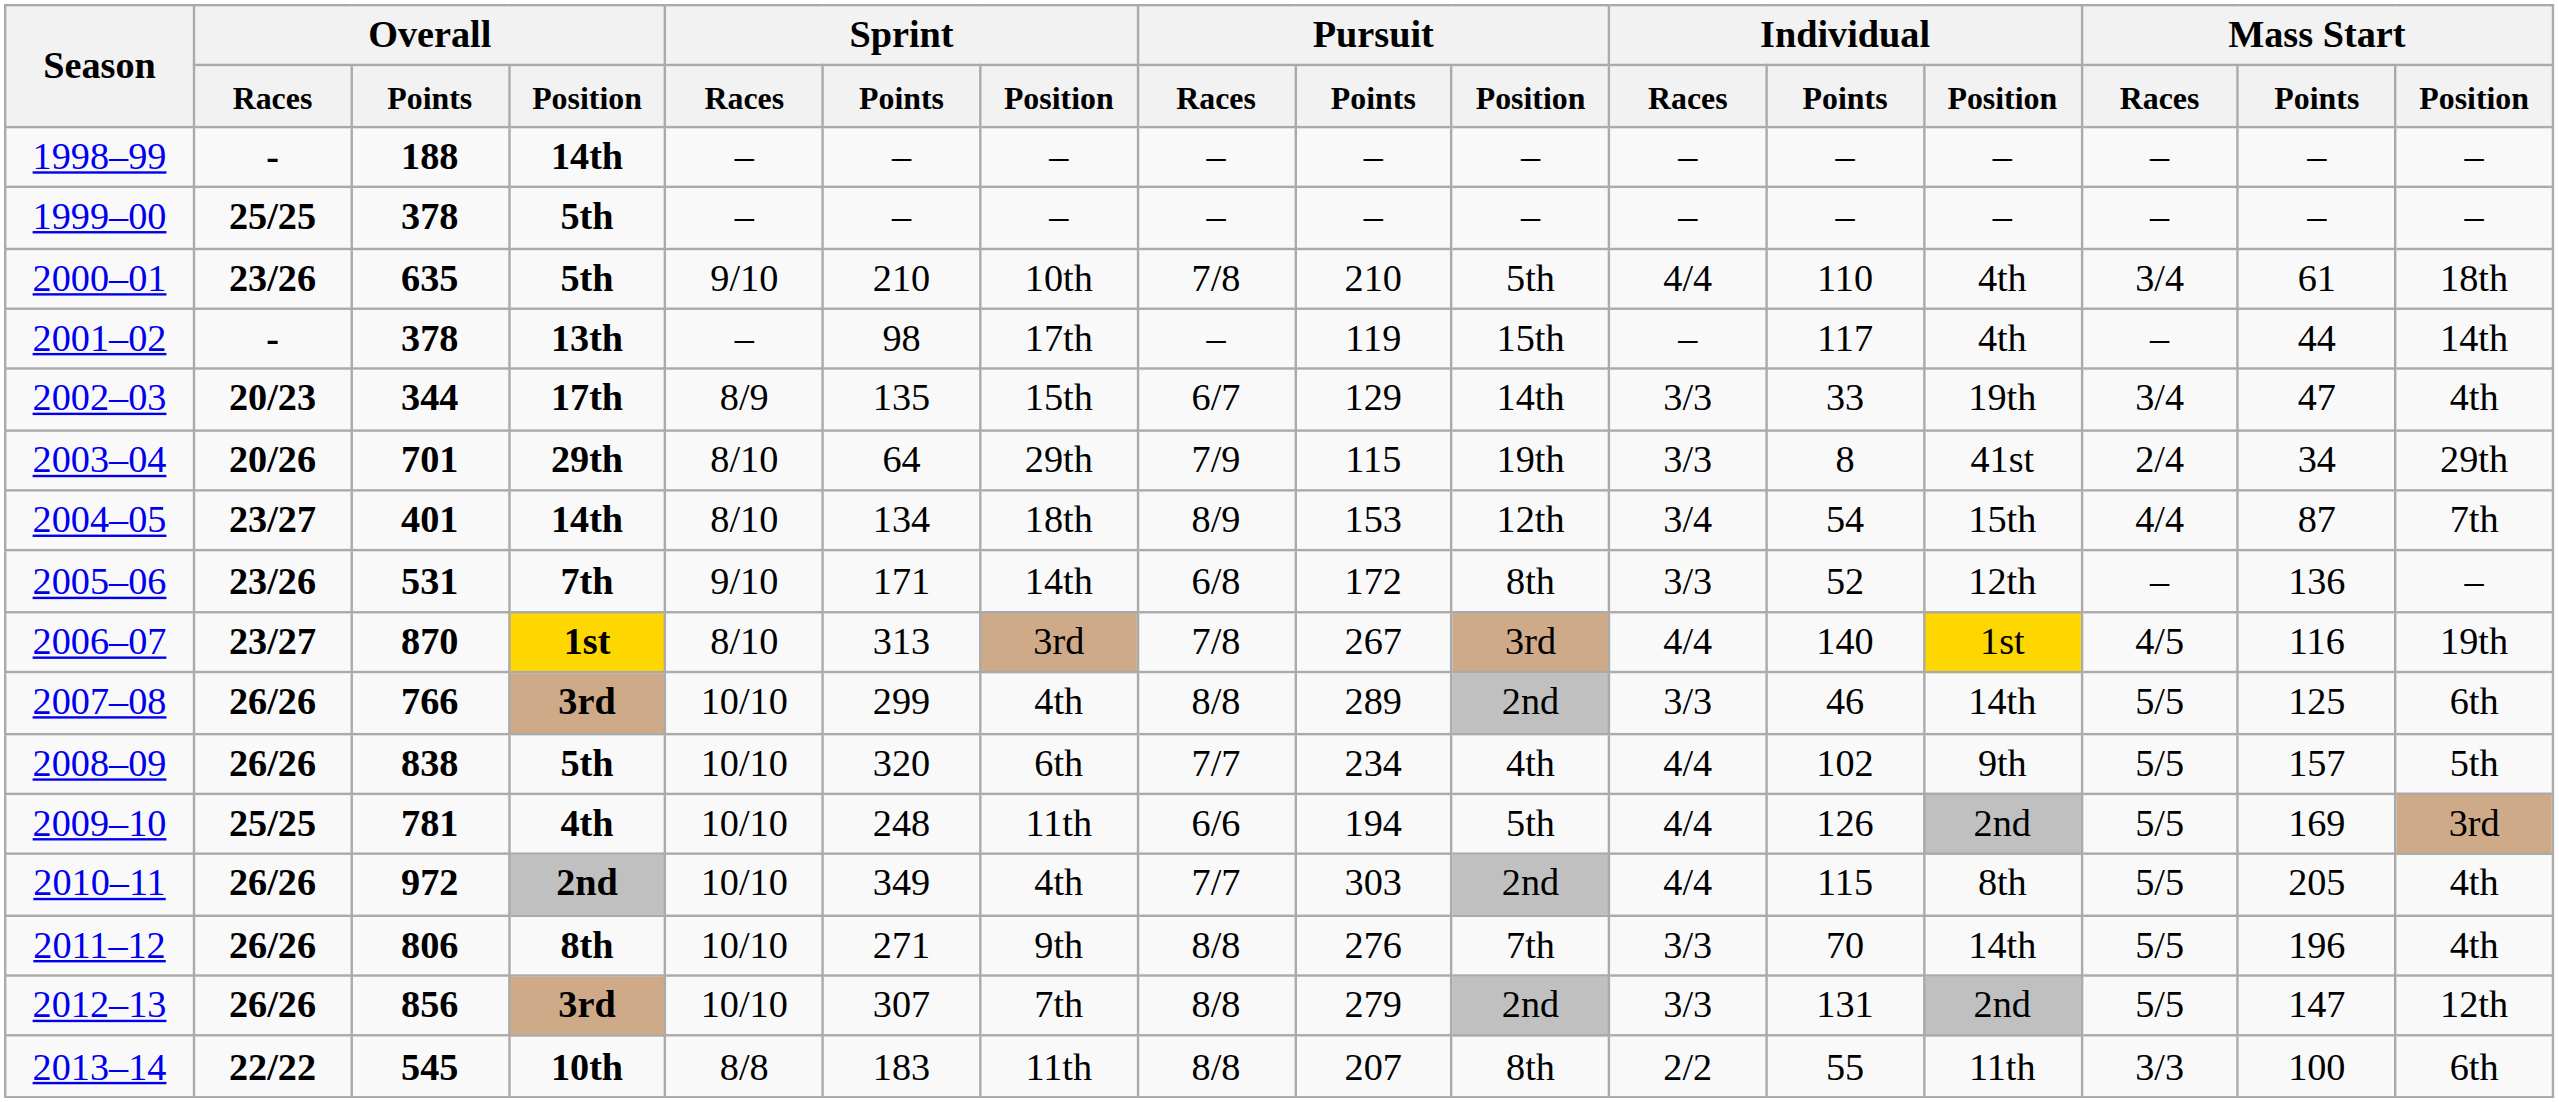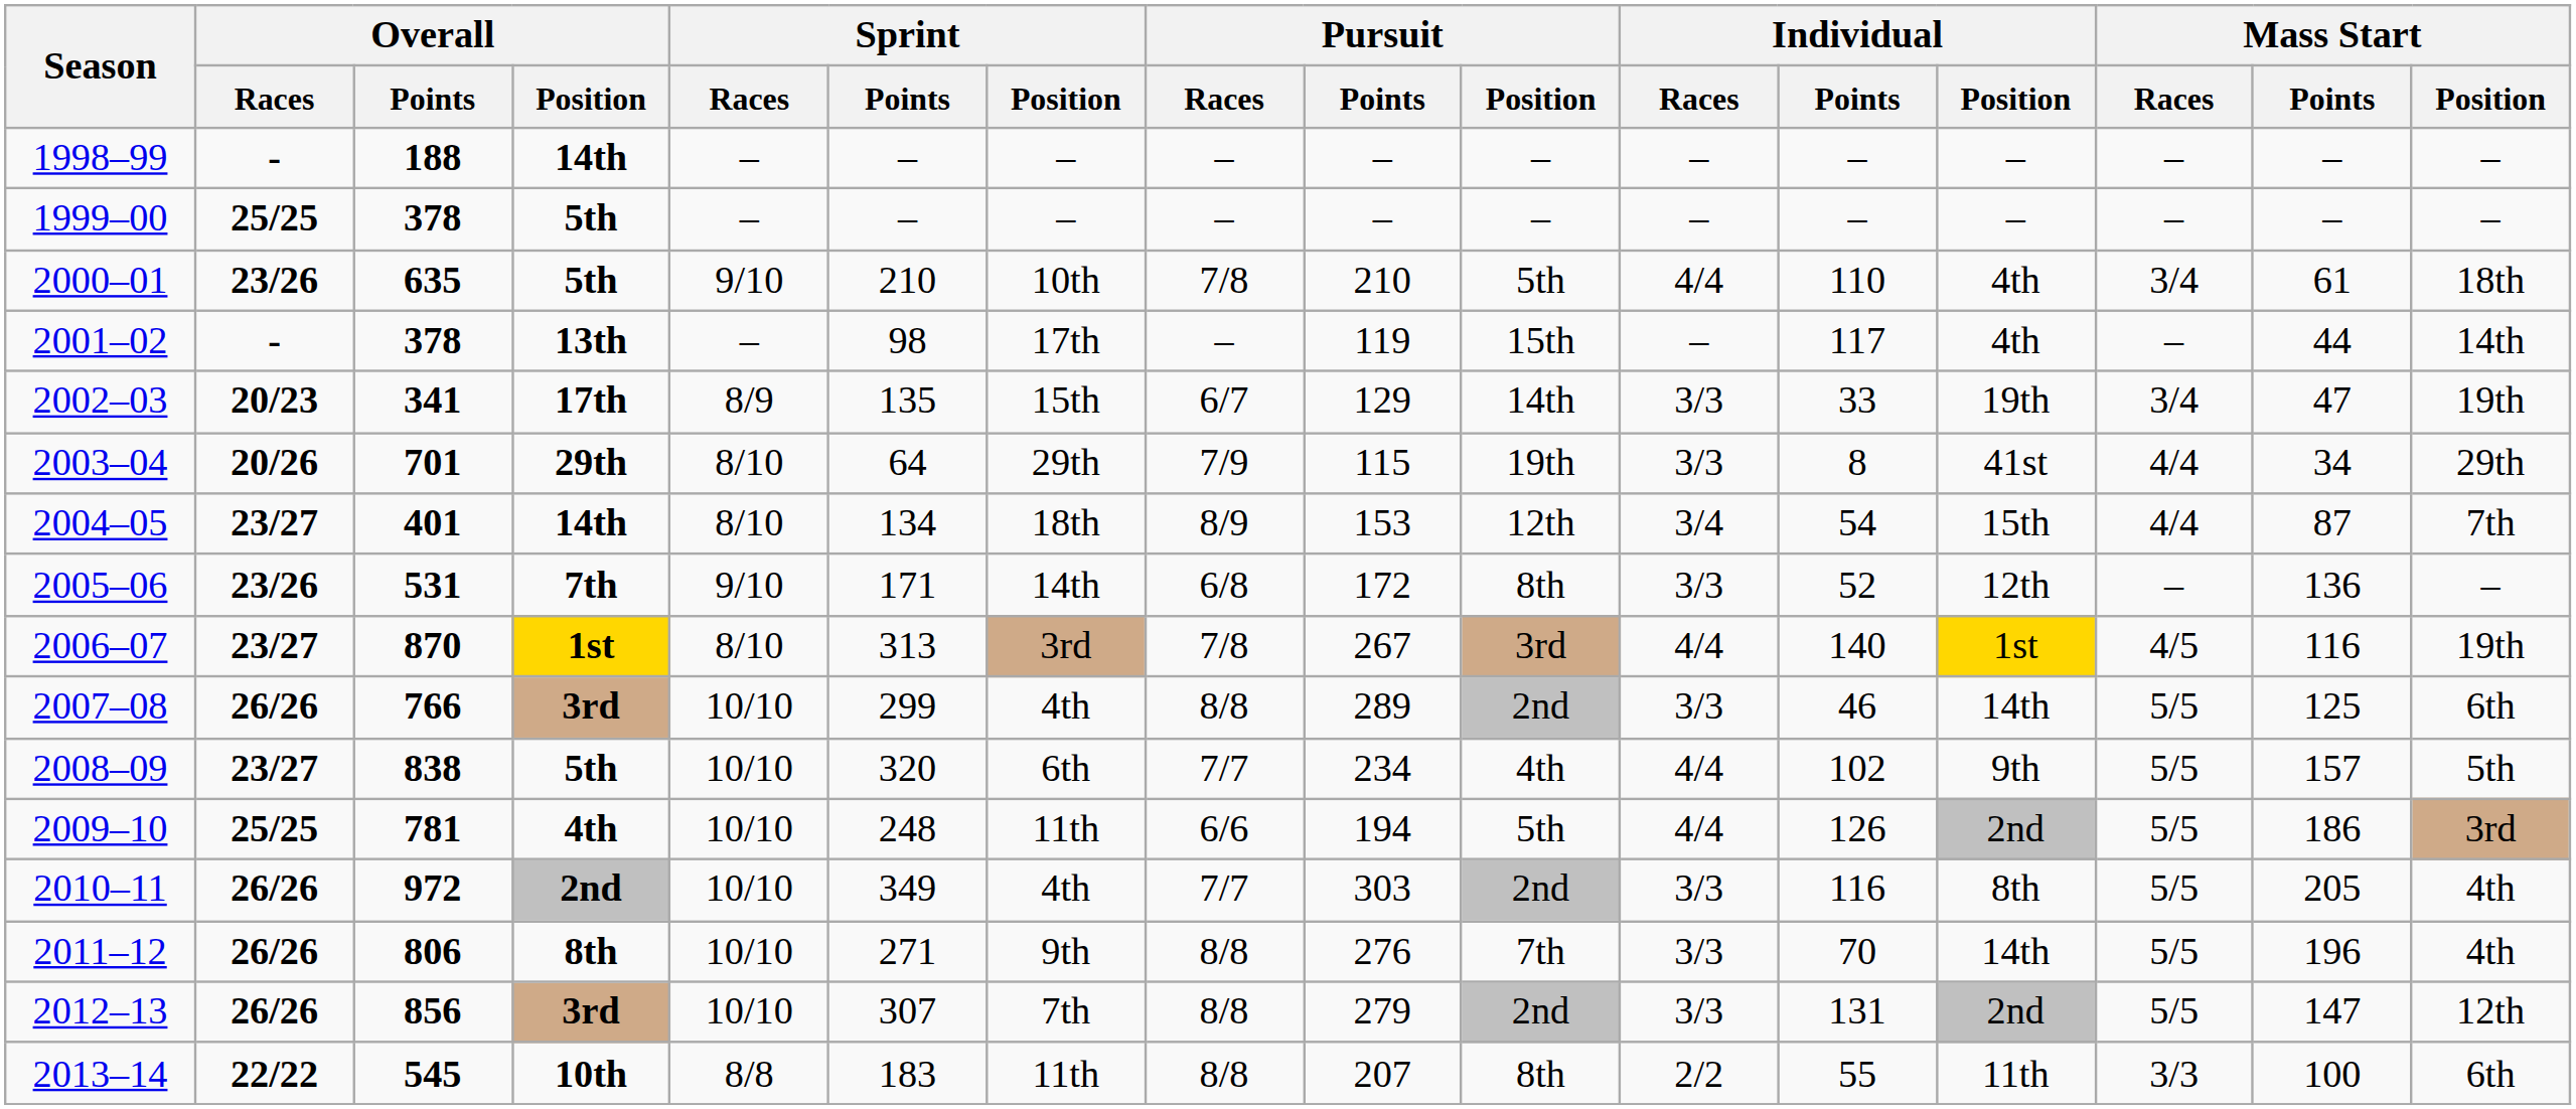 <table class="wikitable" style="text-align:center;">
 <tr class="hintergrundfarbe5">
 <th rowspan="2" style="width:6%;">Season</th>
 <th colspan="3">Overall</th>
 <th colspan="3">Sprint</th>
 <th colspan="3">Pursuit</th>
 <th colspan="3">Individual</th>
 <th colspan="3">Mass Start</th>
 </tr>
 <tr class="hintergrundfarbe5">
 <th style="width:5%;"><small>Races</small></th>
 <th style="width:5%;"><small>Points</small></th>
 <th style="width:5%;"><small>Position</small></th>
 <th style="width:5%;"><small>Races</small></th>
 <th style="width:5%;"><small>Points</small></th>
 <th style="width:5%;"><small>Position</small></th>
 <th style="width:5%;"><small>Races</small></th>
 <th style="width:5%;"><small>Points</small></th>
 <th style="width:5%;"><small>Position</small></th>
 <th style="width:5%;"><small>Races</small></th>
 <th style="width:5%;"><small>Points</small></th>
 <th style="width:5%;"><small>Position</small></th>
 <th style="width:5%;"><small>Races</small></th>
 <th style="width:5%;"><small>Points</small></th>
 <th style="width:5%;"><small>Position</small></th>
 </tr>
 <tr>
 <td><a href='#'>1998–99</a></td>
 <td><strong>-</strong></td>
 <td><strong>188</strong></td>
 <td><strong>14th</strong></td>
 <td>–</td>
 <td>–</td>
 <td>–</td>
 <td>–</td>
 <td>–</td>
 <td>–</td>
 <td>–</td>
 <td>–</td>
 <td>–</td>
 <td>–</td>
 <td>–</td>
 <td>–</td>
 </tr>
 <tr>
 <td><a href='#'>1999–00</a></td>
 <td><strong>25/25</strong></td>
 <td><strong>378</strong></td>
 <td><strong>5th</strong></td>
 <td>–</td>
 <td>–</td>
 <td>–</td>
 <td>–</td>
 <td>–</td>
 <td>–</td>
 <td>–</td>
 <td>–</td>
 <td>–</td>
 <td>–</td>
 <td>–</td>
 <td>–</td>
 </tr>
 <tr>
 <td><a href='#'>2000–01</a></td>
 <td><strong>23/26</strong></td>
 <td><strong>635</strong></td>
 <td><strong>5th</strong></td>
 <td>9/10</td>
 <td>210</td>
 <td>10th</td>
 <td>7/8</td>
 <td>210</td>
 <td>5th</td>
 <td>4/4</td>
 <td>110</td>
 <td>4th</td>
 <td>3/4</td>
 <td>61</td>
 <td>18th</td>
 </tr>
 <tr>
 <td><a href='#'>2001–02</a></td>
 <td><strong>-</strong></td>
 <td><strong>378</strong></td>
 <td><strong>13th</strong></td>
 <td>–</td>
 <td>98</td>
 <td>17th</td>
 <td>–</td>
 <td>119</td>
 <td>15th</td>
 <td>–</td>
 <td>117</td>
 <td>4th</td>
 <td>–</td>
 <td>44</td>
 <td>14th</td>
 </tr>
 <tr>
 <td><a href='#'>2002–03</a></td>
 <td><strong>20/23</strong></td>
-<td><strong>344</strong></td>
+<td><strong>341</strong></td>
 <td><strong>17th</strong></td>
 <td>8/9</td>
 <td>135</td>
 <td>15th</td>
 <td>6/7</td>
 <td>129</td>
 <td>14th</td>
 <td>3/3</td>
 <td>33</td>
 <td>19th</td>
 <td>3/4</td>
 <td>47</td>
-<td>4th</td>
+<td>19th</td>
 </tr>
 <tr>
 <td><a href='#'>2003–04</a></td>
 <td><strong>20/26</strong></td>
 <td><strong>701</strong></td>
 <td><strong>29th</strong></td>
 <td>8/10</td>
 <td>64</td>
 <td>29th</td>
 <td>7/9</td>
 <td>115</td>
 <td>19th</td>
 <td>3/3</td>
 <td>8</td>
 <td>41st</td>
-<td>2/4</td>
+<td>4/4</td>
 <td>34</td>
 <td>29th</td>
 </tr>
 <tr>
 <td><a href='#'>2004–05</a></td>
 <td><strong>23/27</strong></td>
 <td><strong>401</strong></td>
 <td><strong>14th</strong></td>
 <td>8/10</td>
 <td>134</td>
 <td>18th</td>
 <td>8/9</td>
 <td>153</td>
 <td>12th</td>
 <td>3/4</td>
 <td>54</td>
 <td>15th</td>
 <td>4/4</td>
 <td>87</td>
 <td>7th</td>
 </tr>
 <tr>
 <td><a href='#'>2005–06</a></td>
 <td><strong>23/26</strong></td>
 <td><strong>531</strong></td>
 <td><strong>7th</strong></td>
 <td>9/10</td>
 <td>171</td>
 <td>14th</td>
 <td>6/8</td>
 <td>172</td>
 <td>8th</td>
 <td>3/3</td>
 <td>52</td>
 <td>12th</td>
 <td>–</td>
 <td>136</td>
 <td>–</td>
 </tr>
 <tr>
 <td><a href='#'>2006–07</a></td>
 <td><strong>23/27</strong></td>
 <td><strong>870</strong></td>
 <td style=" background:gold"><strong>1st</strong></td>
 <td>8/10</td>
 <td>313</td>
 <td style="background:#cfaa88;">3rd</td>
 <td>7/8</td>
 <td>267</td>
 <td style="background:#cfaa88;">3rd</td>
 <td>4/4</td>
 <td>140</td>
 <td style=" background:gold">1st</td>
 <td>4/5</td>
 <td>116</td>
 <td>19th</td>
 </tr>
 <tr>
 <td><a href='#'>2007–08</a></td>
 <td><strong>26/26</strong></td>
 <td><strong>766</strong></td>
 <td style=" background:#cfaa88;"><strong>3rd</strong></td>
 <td>10/10</td>
 <td>299</td>
 <td>4th</td>
 <td>8/8</td>
 <td>289</td>
 <td style=" background:silver">2nd</td>
 <td>3/3</td>
 <td>46</td>
 <td>14th</td>
 <td>5/5</td>
 <td>125</td>
 <td>6th</td>
 </tr>
 <tr>
 <td><a href='#'>2008–09</a></td>
-<td><strong>26/26</strong></td>
+<td><strong>23/27</strong></td>
 <td><strong>838</strong></td>
 <td><strong>5th</strong></td>
 <td>10/10</td>
 <td>320</td>
 <td>6th</td>
 <td>7/7</td>
 <td>234</td>
 <td>4th</td>
 <td>4/4</td>
 <td>102</td>
 <td>9th</td>
 <td>5/5</td>
 <td>157</td>
 <td>5th</td>
 </tr>
 <tr>
 <td><a href='#'>2009–10</a></td>
 <td><strong>25/25</strong></td>
 <td><strong>781</strong></td>
 <td><strong>4th</strong></td>
 <td>10/10</td>
 <td>248</td>
 <td>11th</td>
 <td>6/6</td>
 <td>194</td>
 <td>5th</td>
 <td>4/4</td>
 <td>126</td>
 <td style=" background:silver">2nd</td>
 <td>5/5</td>
-<td>169</td>
+<td>186</td>
 <td style="background:#cfaa88;">3rd</td>
 </tr>
 <tr>
 <td><a href='#'>2010–11</a></td>
 <td><strong>26/26</strong></td>
 <td><strong>972</strong></td>
 <td style=" background:silver"><strong>2nd</strong></td>
 <td>10/10</td>
 <td>349</td>
 <td>4th</td>
 <td>7/7</td>
 <td>303</td>
 <td style=" background:silver">2nd</td>
-<td>4/4</td>
-<td>115</td>
+<td>3/3</td>
+<td>116</td>
 <td>8th</td>
 <td>5/5</td>
 <td>205</td>
 <td>4th</td>
 </tr>
 <tr>
 <td><a href='#'>2011–12</a></td>
 <td><strong>26/26</strong></td>
 <td><strong>806</strong></td>
 <td><strong>8th</strong></td>
 <td>10/10</td>
 <td>271</td>
 <td>9th</td>
 <td>8/8</td>
 <td>276</td>
 <td>7th</td>
 <td>3/3</td>
 <td>70</td>
 <td>14th</td>
 <td>5/5</td>
 <td>196</td>
 <td>4th</td>
 </tr>
 <tr>
 <td><a href='#'>2012–13</a></td>
 <td><strong>26/26</strong></td>
 <td><strong>856</strong></td>
 <td style="background:#cfaa88;"><strong>3rd</strong></td>
 <td>10/10</td>
 <td>307</td>
 <td>7th</td>
 <td>8/8</td>
 <td>279</td>
 <td style=" background:silver">2nd</td>
 <td>3/3</td>
 <td>131</td>
 <td style=" background:silver">2nd</td>
 <td>5/5</td>
 <td>147</td>
 <td>12th</td>
 </tr>
 <tr>
 <td><a href='#'>2013–14</a></td>
 <td><strong>22/22</strong></td>
 <td><strong>545</strong></td>
 <td><strong>10th</strong></td>
 <td>8/8</td>
 <td>183</td>
 <td>11th</td>
 <td>8/8</td>
 <td>207</td>
 <td>8th</td>
 <td>2/2</td>
 <td>55</td>
 <td>11th</td>
 <td>3/3</td>
 <td>100</td>
 <td>6th</td>
 </tr>
 <tr>
 </tr>
 </table>
